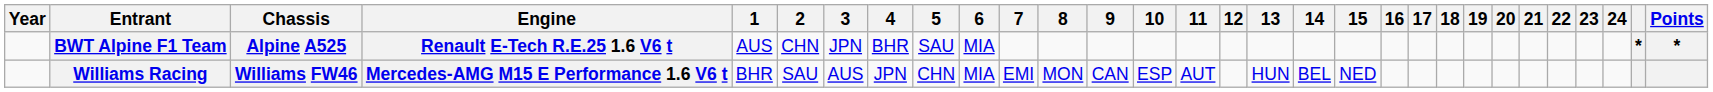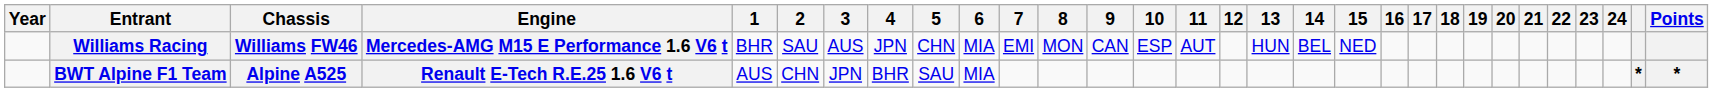 <table class="wikitable" style="text-align:center; font-size:85%">
 <tr>
 <th>Year</th>
 <th>Entrant</th>
 <th>Chassis</th>
 <th>Engine</th>
 <th>1</th>
 <th>2</th>
 <th>3</th>
 <th>4</th>
 <th>5</th>
 <th>6</th>
 <th>7</th>
 <th>8</th>
 <th>9</th>
 <th>10</th>
 <th>11</th>
 <th>12</th>
 <th>13</th>
 <th>14</th>
 <th>15</th>
 <th>16</th>
 <th>17</th>
 <th>18</th>
 <th>19</th>
 <th>20</th>
 <th>21</th>
 <th>22</th>
 <th>23</th>
 <th>24</th>
 <th></th>
 <th><a href='#'>Points</a></th>
 </tr>
 <tr>
+<td id=2024F></td>
+<th nowrap><a href='#'>Williams Racing</a></th>
+<th nowrap><a href='#'>Williams</a> <a href='#'>FW46</a></th>
+<th nowrap><a href='#'>Mercedes-AMG</a> <a href='#'>M15 E Performance</a> 1.6 <a href='#'>V6</a> <a href='#'>t</a></th>
+<td><a href='#'>BHR</a></td>
+<td><a href='#'>SAU</a></td>
+<td><a href='#'>AUS</a></td>
+<td><a href='#'>JPN</a></td>
+<td><a href='#'>CHN</a></td>
+<td><a href='#'>MIA</a></td>
+<td><a href='#'>EMI</a></td>
+<td><a href='#'>MON</a></td>
+<td><a href='#'>CAN</a></td>
+<td><a href='#'>ESP</a></td>
+<td><a href='#'>AUT</a></td>
+<td></td>
+<td><a href='#'>HUN</a></td>
+<td><a href='#'>BEL</a></td>
+<td><a href='#'>NED</a></td>
+<td></td>
+<td></td>
+<td></td>
+<td></td>
+<td></td>
+<td></td>
+<td></td>
+<td></td>
+<td></td>
+<th></th>
+<th></th>
+</tr>
+<tr>
 <td id=2025R></td>
 <th nowrap><a href='#'>BWT Alpine F1 Team</a></th>
 <th nowrap><a href='#'>Alpine</a> <a href='#'>A525</a></th>
 <th nowrap><a href='#'>Renault</a> <a href='#'>E-Tech R.E.25</a> 1.6 <a href='#'>V6</a> <a href='#'>t</a></th>
 <td><a href='#'>AUS</a></td>
 <td><a href='#'>CHN</a></td>
 <td><a href='#'>JPN</a></td>
 <td><a href='#'>BHR</a></td>
 <td><a href='#'>SAU</a></td>
 <td><a href='#'>MIA</a></td>
 <td></td>
 <td></td>
 <td></td>
 <td></td>
 <td></td>
 <td></td>
 <td></td>
 <td></td>
 <td></td>
 <td></td>
 <td></td>
 <td></td>
 <td></td>
 <td></td>
 <td></td>
 <td></td>
 <td></td>
 <td></td>
 <th>*</th>
 <th>*</th>
 </tr>
-<tr>
-<td id=2024F></td>
-<th nowrap><a href='#'>Williams Racing</a></th>
-<th nowrap><a href='#'>Williams</a> <a href='#'>FW46</a></th>
-<th nowrap><a href='#'>Mercedes-AMG</a> <a href='#'>M15 E Performance</a> 1.6 <a href='#'>V6</a> <a href='#'>t</a></th>
-<td><a href='#'>BHR</a></td>
-<td><a href='#'>SAU</a></td>
-<td><a href='#'>AUS</a></td>
-<td><a href='#'>JPN</a></td>
-<td><a href='#'>CHN</a></td>
-<td><a href='#'>MIA</a></td>
-<td><a href='#'>EMI</a></td>
-<td><a href='#'>MON</a></td>
-<td><a href='#'>CAN</a></td>
-<td><a href='#'>ESP</a></td>
-<td><a href='#'>AUT</a></td>
-<td></td>
-<td><a href='#'>HUN</a></td>
-<td><a href='#'>BEL</a></td>
-<td><a href='#'>NED</a></td>
-<td></td>
-<td></td>
-<td></td>
-<td></td>
-<td></td>
-<td></td>
-<td></td>
-<td></td>
-<td></td>
-<th></th>
-<th></th>
-</tr>
 </table>
